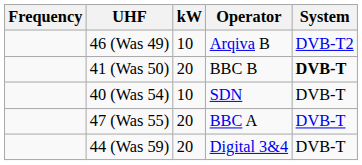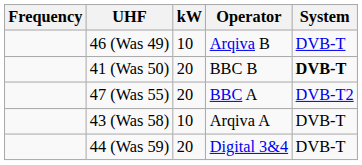 <table class="wikitable sortable">
 <tr>
 <th>Frequency</th>
 <th>UHF</th>
 <th>kW</th>
 <th>Operator</th>
 <th>System</th>
 </tr>
 <tr>
 <td></td>
 <td>46 (Was 49)</td>
 <td>10</td>
 <td><a href='#'>Arqiva</a> B</td>
-<td><a href='#'>DVB-T2</a></td>
+<td><a href='#'>DVB-T</a></td>
 </tr>
 <tr>
 <td></td>
 <td>41 (Was 50)</td>
 <td>20</td>
 <td>BBC B</td>
 <td><strong>DVB-T</strong></td>
 </tr>
 <tr>
 <td></td>
-<td>40 (Was 54)</td>
-<td>10</td>
-<td><a href='#'>SDN</a></td>
-<td>DVB-T</td>
+<td>47 (Was 55)</td>
+<td>20</td>
+<td><a href='#'>BBC</a> A</td>
+<td><a href='#'>DVB-T2</a></td>
 </tr>
 <tr>
 <td></td>
-<td>47 (Was 55)</td>
-<td>20</td>
-<td><a href='#'>BBC</a> A</td>
-<td><a href='#'>DVB-T</a></td>
+<td>43 (Was 58)</td>
+<td>10</td>
+<td>Arqiva A</td>
+<td>DVB-T</td>
 </tr>
 <tr>
 <td></td>
 <td>44 (Was 59)</td>
 <td>20</td>
 <td><a href='#'>Digital 3&4</a></td>
 <td>DVB-T</td>
 </tr>
 </table>
